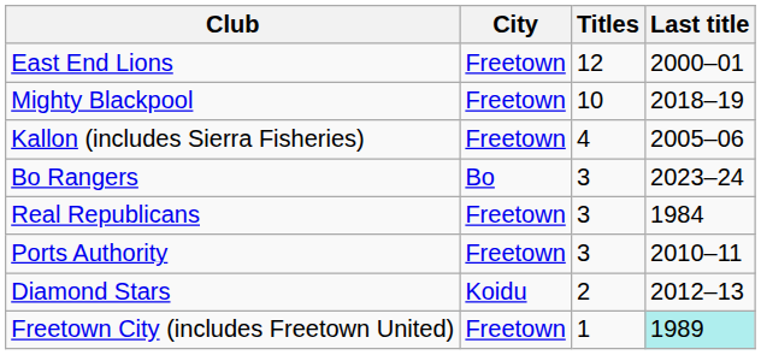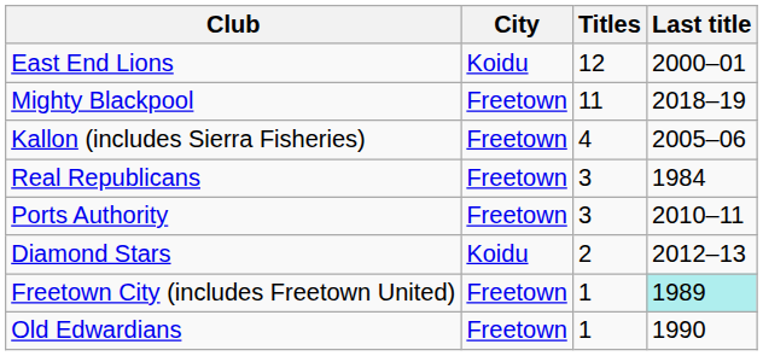 <table class="wikitable">
 <tr>
 <th>Club</th>
 <th>City</th>
 <th>Titles</th>
 <th>Last title</th>
 </tr>
 <tr>
 <td><a href='#'>East End Lions</a></td>
-<td><a href='#'>Freetown</a></td>
+<td><a href='#'>Koidu</a></td>
 <td>12</td>
 <td>2000–01</td>
 </tr>
 <tr>
 <td><a href='#'>Mighty Blackpool</a></td>
 <td><a href='#'>Freetown</a></td>
-<td>10</td>
+<td>11</td>
 <td>2018–19</td>
 </tr>
 <tr>
 <td><a href='#'>Kallon</a> (includes Sierra Fisheries)</td>
 <td><a href='#'>Freetown</a></td>
 <td>4</td>
 <td>2005–06</td>
-</tr>
-<tr>
-<td><a href='#'>Bo Rangers</a></td>
-<td><a href='#'>Bo</a></td>
-<td>3</td>
-<td>2023–24</td>
 </tr>
 <tr>
 <td><a href='#'>Real Republicans</a></td>
 <td><a href='#'>Freetown</a></td>
 <td>3</td>
 <td>1984</td>
 </tr>
 <tr>
 <td><a href='#'>Ports Authority</a></td>
 <td><a href='#'>Freetown</a></td>
 <td>3</td>
 <td>2010–11</td>
 </tr>
 <tr>
 <td><a href='#'>Diamond Stars</a></td>
 <td><a href='#'>Koidu</a></td>
 <td>2</td>
 <td>2012–13</td>
 </tr>
 <tr>
 <td><a href='#'>Freetown City</a> (includes Freetown United)</td>
 <td><a href='#'>Freetown</a></td>
 <td>1</td>
 <td style="background: paleturquoise;">1989</td>
 </tr>
+<tr>
+<td><a href='#'>Old Edwardians</a></td>
+<td><a href='#'>Freetown</a></td>
+<td>1</td>
+<td>1990</td>
+</tr>
 </table>
